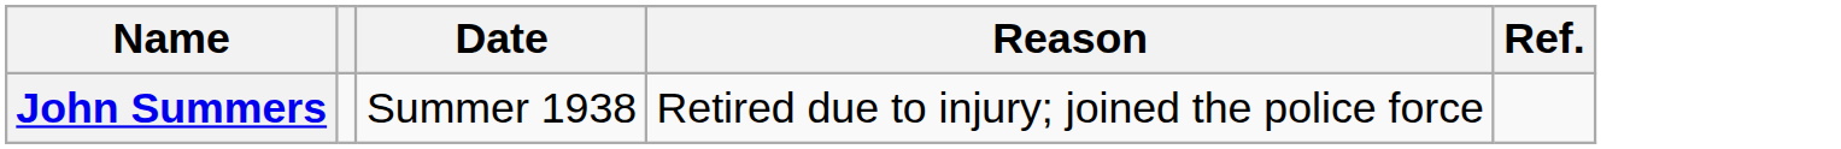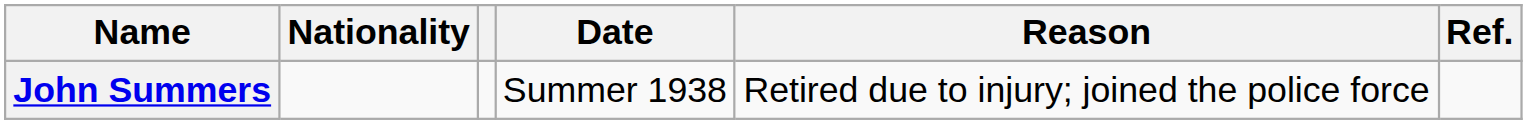 <table class="wikitable plainrowheaders">
 <tr>
 <th scope="col">Name</th>
+<th scope="col">Nationality</th>
 <th scope="col"></th>
 <th scope="col">Date</th>
 <th scope="col">Reason</th>
 <th scope="col">Ref.</th>
 </tr>
 <tr>
 <th scope="row"><a href='#'>John Summers</a></th>
+<td></td>
 <td align="center"></td>
 <td>Summer 1938</td>
 <td>Retired due to injury; joined the police force</td>
 <td align="center"></td>
 </tr>
 </table>
